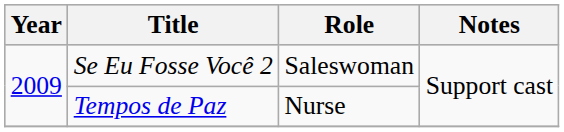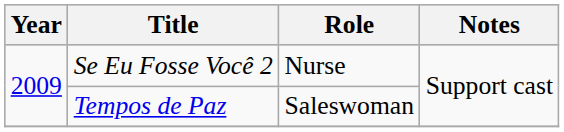 <table class="wikitable">
 <tr>
 <th>Year</th>
 <th>Title</th>
 <th>Role</th>
 <th>Notes</th>
 </tr>
 <tr>
 <td rowspan="2"><a href='#'>2009</a></td>
 <td><em>Se Eu Fosse Você 2</em></td>
-<td>Saleswoman</td>
+<td>Nurse</td>
 <td rowspan="2">Support cast</td>
 </tr>
 <tr>
 <td><em><a href='#'>Tempos de Paz</a></em></td>
-<td>Nurse</td>
+<td>Saleswoman</td>
 </tr>
 <tr>
 </tr>
 </table>
